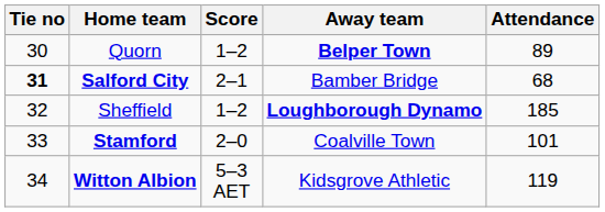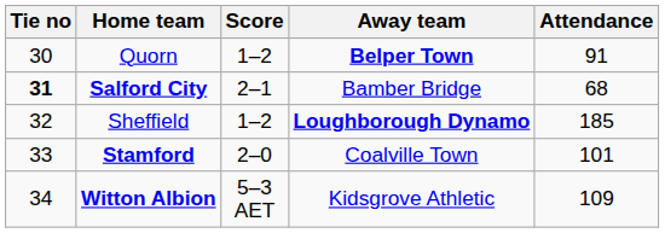 <table class="wikitable" style="text-align: center">
 <tr>
 <th>Tie no</th>
 <th>Home team</th>
 <th>Score</th>
 <th>Away team</th>
 <th>Attendance</th>
 </tr>
 <tr>
 <td>30</td>
 <td><a href='#'>Quorn</a></td>
 <td>1–2</td>
 <td><strong><a href='#'>Belper Town</a></strong></td>
-<td>89</td>
+<td>91</td>
 </tr>
 <tr>
 <td><strong>31</strong></td>
 <td><strong><a href='#'>Salford City</a></strong></td>
 <td>2–1</td>
 <td><a href='#'>Bamber Bridge</a></td>
 <td>68</td>
 </tr>
 <tr>
 <td>32</td>
 <td><a href='#'>Sheffield</a></td>
 <td>1–2</td>
 <td><strong><a href='#'>Loughborough Dynamo</a></strong></td>
 <td>185</td>
 </tr>
 <tr>
 <td>33</td>
 <td><strong><a href='#'>Stamford</a></strong></td>
 <td>2–0</td>
 <td><a href='#'>Coalville Town</a></td>
 <td>101</td>
 </tr>
 <tr>
 <td>34</td>
 <td><strong><a href='#'>Witton Albion</a></strong></td>
 <td>5–3<br>AET</td>
 <td><a href='#'>Kidsgrove Athletic</a></td>
-<td>119</td>
+<td>109</td>
 </tr>
 </table>
